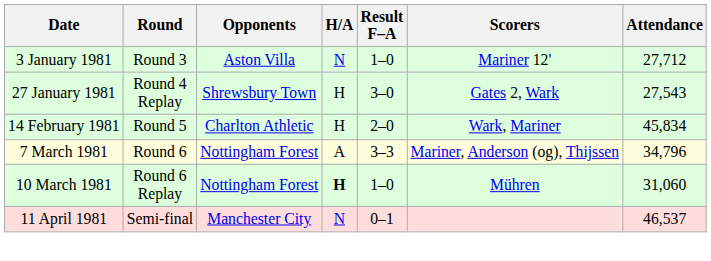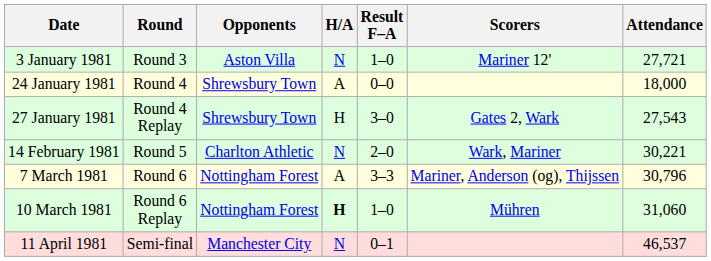 <table class="wikitable" style="text-align:center">
 <tr>
 <th scope=col>Date</th>
 <th scope=col>Round</th>
 <th scope=col>Opponents</th>
 <th scope=col>H/A</th>
 <th scope=col>Result<br>F–A</th>
 <th scope=col>Scorers</th>
 <th scope=col>Attendance</th>
 </tr>
 <tr bgcolor="#ddffdd">
 <td>3 January 1981</td>
 <td>Round 3</td>
 <td><a href='#'>Aston Villa</a></td>
 <td><a href='#'>N</a></td>
 <td>1–0</td>
 <td><a href='#'>Mariner</a> 12'</td>
-<td>27,712</td>
+<td>27,721</td>
+</tr>
+<tr bgcolor="#ffffdd">
+<td>24 January 1981</td>
+<td>Round 4</td>
+<td><a href='#'>Shrewsbury Town</a></td>
+<td>A</td>
+<td>0–0</td>
+<td></td>
+<td>18,000</td>
 </tr>
 <tr bgcolor="#ddffdd">
 <td>27 January 1981</td>
 <td>Round 4<br>Replay</td>
 <td><a href='#'>Shrewsbury Town</a></td>
 <td>H</td>
 <td>3–0</td>
 <td><a href='#'>Gates</a> 2, <a href='#'>Wark</a></td>
 <td>27,543</td>
 </tr>
 <tr bgcolor="#ddffdd">
 <td>14 February 1981</td>
 <td>Round 5</td>
 <td><a href='#'>Charlton Athletic</a></td>
-<td>H</td>
+<td><a href='#'>N</a></td>
 <td>2–0</td>
 <td><a href='#'>Wark</a>, <a href='#'>Mariner</a></td>
-<td>45,834</td>
+<td>30,221</td>
 </tr>
 <tr bgcolor="#ffffdd">
 <td>7 March 1981</td>
 <td>Round 6</td>
 <td><a href='#'>Nottingham Forest</a></td>
 <td>A</td>
 <td>3–3</td>
 <td><a href='#'>Mariner</a>, <a href='#'>Anderson</a> (og), <a href='#'>Thijssen</a></td>
-<td>34,796</td>
+<td>30,796</td>
 </tr>
 <tr bgcolor="#ddffdd">
 <td>10 March 1981</td>
 <td>Round 6<br>Replay</td>
 <td><a href='#'>Nottingham Forest</a></td>
 <td><strong>H</strong></td>
 <td>1–0</td>
 <td><a href='#'>Mühren</a></td>
 <td>31,060</td>
 </tr>
 <tr bgcolor="#ffdddd">
 <td>11 April 1981</td>
 <td>Semi-final</td>
 <td><a href='#'>Manchester City</a></td>
 <td><a href='#'>N</a></td>
 <td>0–1</td>
 <td></td>
 <td>46,537</td>
 </tr>
 </table>
